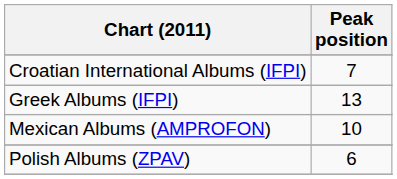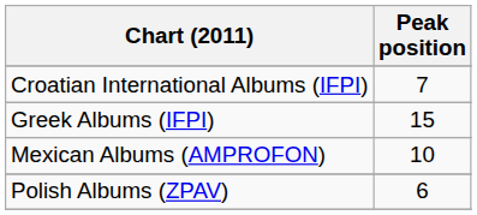 <table class="wikitable sortable">
 <tr>
 <th>Chart (2011)</th>
 <th>Peak<br>position</th>
 </tr>
 <tr>
 </tr>
 <tr>
 </tr>
 <tr>
 </tr>
 <tr>
 </tr>
 <tr>
 </tr>
 <tr>
 <td>Croatian International Albums (<a href='#'>IFPI</a>)</td>
 <td style="text-align:center;">7</td>
 </tr>
 <tr>
 </tr>
 <tr>
 </tr>
 <tr>
 </tr>
 <tr>
 </tr>
 <tr>
 <td>Greek Albums (<a href='#'>IFPI</a>)</td>
-<td style="text-align:center;">13</td>
+<td style="text-align:center;">15</td>
 </tr>
 <tr>
 </tr>
 <tr>
 </tr>
 <tr>
 </tr>
 <tr>
 <td>Mexican Albums (<a href='#'>AMPROFON</a>)</td>
 <td style="text-align:center;">10</td>
 </tr>
 <tr>
 </tr>
 <tr>
 </tr>
 <tr>
 <td>Polish Albums (<a href='#'>ZPAV</a>)</td>
 <td style="text-align:center;">6</td>
 </tr>
 <tr>
 </tr>
 <tr>
 </tr>
 <tr>
 </tr>
 <tr>
 </tr>
 <tr>
 </tr>
 <tr>
 </tr>
 <tr>
 </tr>
 <tr>
 </tr>
 </table>
